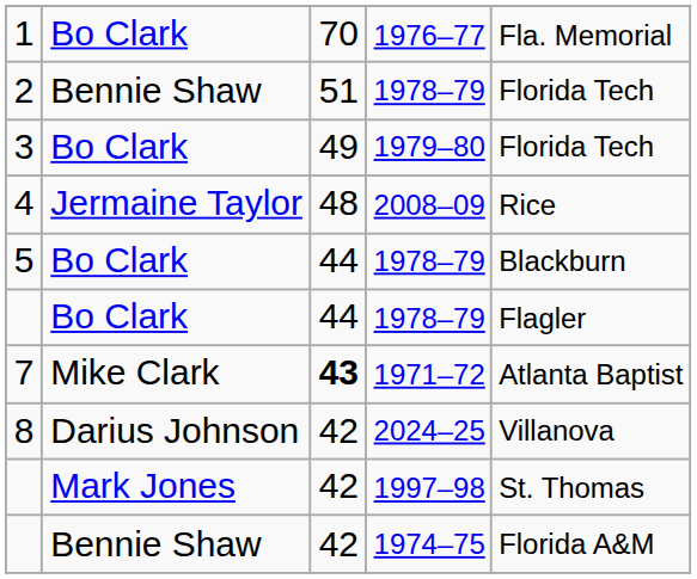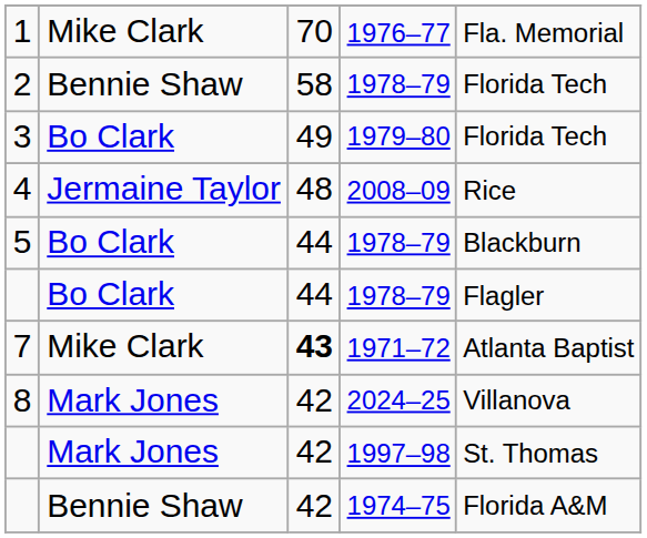 <table class="wikitable">
 <tr>
 </tr>
 <tr>
 <td>1</td>
-<td><a href='#'>Bo Clark</a></td>
+<td>Mike Clark</td>
 <td>70</td>
 <td style="font-size:80%;"><a href='#'>1976–77</a></td>
 <td style="font-size:80%;">Fla. Memorial</td>
 </tr>
 <tr>
 <td>2</td>
 <td>Bennie Shaw</td>
-<td>51</td>
+<td>58</td>
 <td style="font-size:80%;"><a href='#'>1978–79</a></td>
 <td style="font-size:80%;">Florida Tech</td>
 </tr>
 <tr>
 <td>3</td>
 <td><a href='#'>Bo Clark</a></td>
 <td>49</td>
 <td style="font-size:80%;"><a href='#'>1979–80</a></td>
 <td style="font-size:80%;">Florida Tech</td>
 </tr>
 <tr>
 <td>4</td>
 <td><a href='#'>Jermaine Taylor</a></td>
 <td>48</td>
 <td style="font-size:80%;"><a href='#'>2008–09</a></td>
 <td style="font-size:80%;">Rice</td>
 </tr>
 <tr>
 <td>5</td>
 <td><a href='#'>Bo Clark</a></td>
 <td>44</td>
 <td style="font-size:80%;"><a href='#'>1978–79</a></td>
 <td style="font-size:80%;">Blackburn</td>
 </tr>
 <tr>
 <td></td>
 <td><a href='#'>Bo Clark</a></td>
 <td>44</td>
 <td style="font-size:80%;"><a href='#'>1978–79</a></td>
 <td style="font-size:80%;">Flagler</td>
 </tr>
 <tr>
 <td>7</td>
 <td>Mike Clark</td>
 <td><strong>43</strong></td>
 <td style="font-size:80%;"><a href='#'>1971–72</a></td>
 <td style="font-size:80%;">Atlanta Baptist</td>
 </tr>
 <tr>
 <td>8</td>
-<td>Darius Johnson</td>
+<td><a href='#'>Mark Jones</a></td>
 <td>42</td>
 <td style="font-size:80%;"><a href='#'>2024–25</a></td>
 <td style="font-size:80%;">Villanova</td>
 </tr>
 <tr>
 <td></td>
 <td><a href='#'>Mark Jones</a></td>
 <td>42</td>
 <td style="font-size:80%;"><a href='#'>1997–98</a></td>
 <td style="font-size:80%;">St. Thomas</td>
 </tr>
 <tr>
 <td></td>
 <td>Bennie Shaw</td>
 <td>42</td>
 <td style="font-size:80%;"><a href='#'>1974–75</a></td>
 <td style="font-size:80%;">Florida A&M</td>
 </tr>
 </table>
